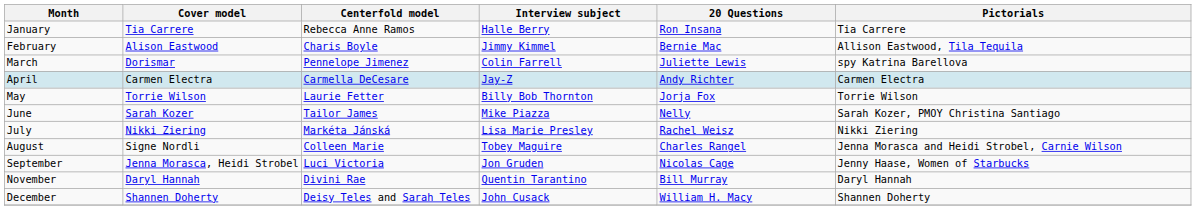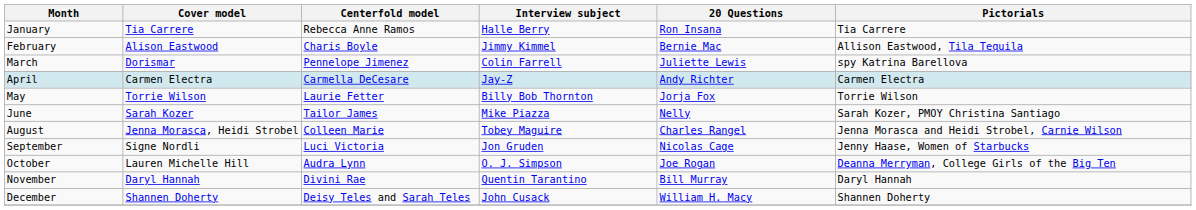 <table class="wikitable">
 <tr>
 <th width="10%">Month</th>
 <th width="15%">Cover model</th>
 <th width="15%">Centerfold model</th>
 <th width="15%">Interview subject</th>
 <th width="15%">20 Questions</th>
 <th width="30%">Pictorials</th>
 </tr>
 <tr>
 <td>January</td>
 <td><a href='#'>Tia Carrere</a></td>
 <td>Rebecca Anne Ramos</td>
 <td><a href='#'>Halle Berry</a></td>
 <td><a href='#'>Ron Insana</a></td>
 <td>Tia Carrere</td>
 </tr>
 <tr>
 <td>February</td>
 <td><a href='#'>Alison Eastwood</a></td>
 <td><a href='#'>Charis Boyle</a></td>
 <td><a href='#'>Jimmy Kimmel</a></td>
 <td><a href='#'>Bernie Mac</a></td>
 <td>Allison Eastwood, <a href='#'>Tila Tequila</a></td>
 </tr>
 <tr>
 <td>March</td>
 <td><a href='#'>Dorismar</a></td>
 <td><a href='#'>Pennelope Jimenez</a></td>
 <td><a href='#'>Colin Farrell</a></td>
 <td><a href='#'>Juliette Lewis</a></td>
 <td>spy Katrina Barellova</td>
 </tr>
 <tr style="background:#D1E8EF;">
 <td>April</td>
 <td>Carmen Electra</td>
 <td><a href='#'>Carmella DeCesare</a></td>
 <td><a href='#'>Jay-Z</a></td>
 <td><a href='#'>Andy Richter</a></td>
 <td>Carmen Electra</td>
 </tr>
 <tr>
 <td>May</td>
 <td><a href='#'>Torrie Wilson</a></td>
 <td><a href='#'>Laurie Fetter</a></td>
 <td><a href='#'>Billy Bob Thornton</a></td>
 <td><a href='#'>Jorja Fox</a></td>
 <td>Torrie Wilson</td>
 </tr>
 <tr>
 <td>June</td>
 <td><a href='#'>Sarah Kozer</a></td>
 <td><a href='#'>Tailor James</a></td>
 <td><a href='#'>Mike Piazza</a></td>
 <td><a href='#'>Nelly</a></td>
 <td>Sarah Kozer, PMOY Christina Santiago</td>
 </tr>
 <tr>
-<td>July</td>
-<td><a href='#'>Nikki Ziering</a></td>
-<td><a href='#'>Markéta Jánská</a></td>
-<td><a href='#'>Lisa Marie Presley</a></td>
-<td><a href='#'>Rachel Weisz</a></td>
-<td>Nikki Ziering</td>
-</tr>
-<tr>
 <td>August</td>
-<td>Signe Nordli</td>
+<td><a href='#'>Jenna Morasca</a>, Heidi Strobel</td>
 <td><a href='#'>Colleen Marie</a></td>
 <td><a href='#'>Tobey Maguire</a></td>
 <td><a href='#'>Charles Rangel</a></td>
 <td>Jenna Morasca and Heidi Strobel, <a href='#'>Carnie Wilson</a></td>
 </tr>
 <tr>
 <td>September</td>
-<td><a href='#'>Jenna Morasca</a>, Heidi Strobel</td>
+<td>Signe Nordli</td>
 <td><a href='#'>Luci Victoria</a></td>
 <td><a href='#'>Jon Gruden</a></td>
 <td><a href='#'>Nicolas Cage</a></td>
 <td>Jenny Haase, Women of <a href='#'>Starbucks</a></td>
+</tr>
+<tr>
+<td>October</td>
+<td>Lauren Michelle Hill</td>
+<td><a href='#'>Audra Lynn</a></td>
+<td><a href='#'>O. J. Simpson</a></td>
+<td><a href='#'>Joe Rogan</a></td>
+<td><a href='#'>Deanna Merryman</a>, College Girls of the <a href='#'>Big Ten</a></td>
 </tr>
 <tr>
 <td>November</td>
 <td><a href='#'>Daryl Hannah</a></td>
 <td><a href='#'>Divini Rae</a></td>
 <td><a href='#'>Quentin Tarantino</a></td>
 <td><a href='#'>Bill Murray</a></td>
 <td>Daryl Hannah</td>
 </tr>
 <tr>
 <td>December</td>
 <td><a href='#'>Shannen Doherty</a></td>
 <td><a href='#'>Deisy Teles</a> and <a href='#'>Sarah Teles</a></td>
 <td><a href='#'>John Cusack</a></td>
 <td><a href='#'>William H. Macy</a></td>
 <td>Shannen Doherty</td>
 </tr>
 <tr>
 </tr>
 </table>
